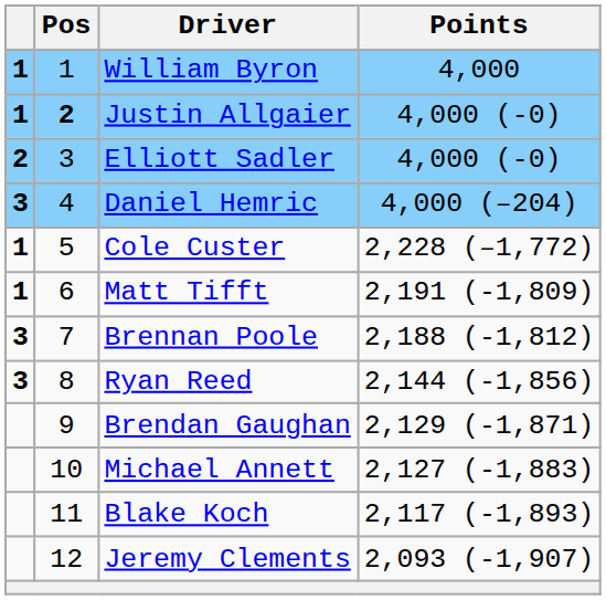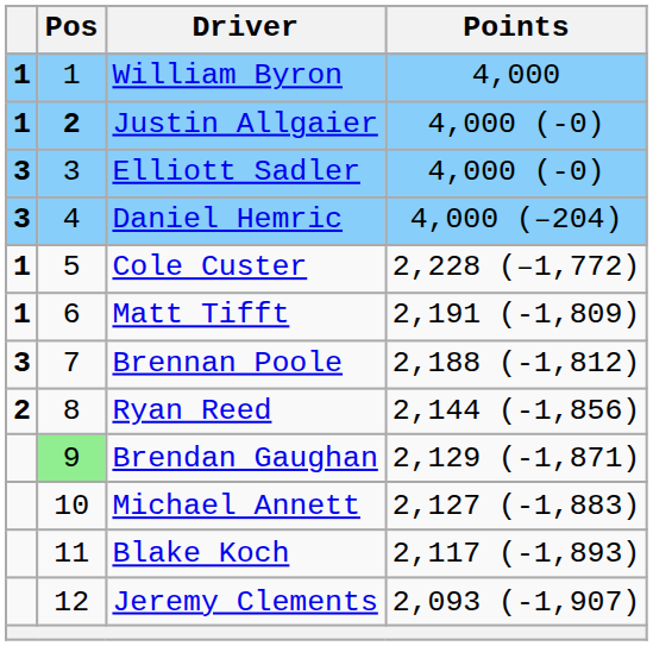 <table class="wikitable" style="font-size: 95%;">
 <tr>
 <th></th>
 <th>Pos</th>
 <th>Driver</th>
 <th>Points</th>
 </tr>
 <tr style="background:#87CEFA;">
 <td align="left"> <strong>1</strong></td>
 <td style="text-align:center;">1</td>
 <td><a href='#'>William Byron</a></td>
 <td style="text-align:center;">4,000</td>
 </tr>
 <tr style="background:#87CEFA;">
 <td align="left"> <strong>1</strong></td>
 <td style="text-align:center;"><strong>2</strong></td>
 <td><a href='#'>Justin Allgaier</a></td>
 <td style="text-align:center;">4,000 (-0)</td>
 </tr>
 <tr style="background:#87CEFA;">
-<td align="left"> <strong>2</strong></td>
+<td align="left"> <strong>3</strong></td>
 <td style="text-align:center;">3</td>
 <td><a href='#'>Elliott Sadler</a></td>
 <td style="text-align:center;">4,000 (-0)</td>
 </tr>
 <tr style="background:#87CEFA;">
 <td align="left"> <strong>3</strong></td>
 <td style="text-align:center;">4</td>
 <td><a href='#'>Daniel Hemric</a></td>
 <td style="text-align:center;">4,000 (–204)</td>
 </tr>
 <tr>
 <td align="left"> <strong>1</strong></td>
 <td style="text-align:center;">5</td>
 <td><a href='#'>Cole Custer</a></td>
 <td style="text-align:center;">2,228 (–1,772)</td>
 </tr>
 <tr>
 <td align="left"> <strong>1</strong></td>
 <td style="text-align:center;">6</td>
 <td><a href='#'>Matt Tifft</a></td>
 <td style="text-align:center;">2,191 (-1,809)</td>
 </tr>
 <tr>
 <td align="left"> <strong>3</strong></td>
 <td style="text-align:center;">7</td>
 <td><a href='#'>Brennan Poole</a></td>
 <td style="text-align:center;">2,188 (-1,812)</td>
 </tr>
 <tr>
-<td align="left"> <strong>3</strong></td>
+<td align="left"> <strong>2</strong></td>
 <td style="text-align:center;">8</td>
 <td><a href='#'>Ryan Reed</a></td>
 <td style="text-align:center;">2,144 (-1,856)</td>
 </tr>
 <tr>
 <td align="left"></td>
-<td style="text-align:center;">9</td>
+<td style="background: lightgreen; text-align:center;">9</td>
 <td><a href='#'>Brendan Gaughan</a></td>
 <td style="text-align:center;">2,129 (-1,871)</td>
 </tr>
 <tr>
 <td align="left"></td>
 <td style="text-align:center;">10</td>
 <td><a href='#'>Michael Annett</a></td>
 <td style="text-align:center;">2,127 (-1,883)</td>
 </tr>
 <tr>
 <td align="left"></td>
 <td style="text-align:center;">11</td>
 <td><a href='#'>Blake Koch</a></td>
 <td style="text-align:center;">2,117 (-1,893)</td>
 </tr>
 <tr>
 <td align="left"></td>
 <td style="text-align:center;">12</td>
 <td><a href='#'>Jeremy Clements</a></td>
 <td style="text-align:center;">2,093 (-1,907)</td>
 </tr>
 <tr class="sortbottom">
 <th colspan="9"></th>
 </tr>
 </table>
